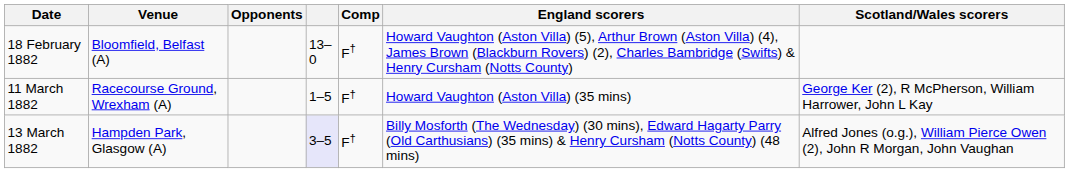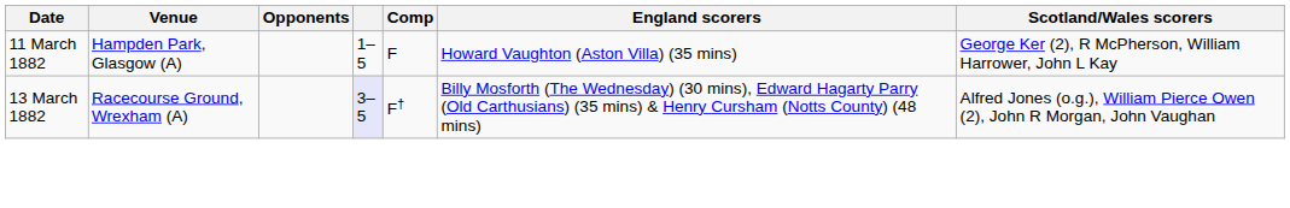 <table class="wikitable">
 <tr>
 <th>Date</th>
 <th>Venue</th>
 <th>Opponents</th>
 <th></th>
 <th>Comp</th>
 <th>England scorers</th>
 <th>Scotland/Wales scorers</th>
 </tr>
 <tr>
-<td>18 February 1882</td>
-<td><a href='#'>Bloomfield, Belfast</a> (A)</td>
-<td></td>
-<td>13–0</td>
-<td>F<sup>†</sup></td>
-<td><a href='#'>Howard Vaughton</a> (<a href='#'>Aston Villa</a>) (5), <a href='#'>Arthur Brown</a> (<a href='#'>Aston Villa</a>) (4),<br><a href='#'>James Brown</a> (<a href='#'>Blackburn Rovers</a>) (2), <a href='#'>Charles Bambridge</a> (<a href='#'>Swifts</a>) & <a href='#'>Henry Cursham</a> (<a href='#'>Notts County</a>)</td>
-<td></td>
-</tr>
-<tr>
 <td>11 March 1882</td>
-<td><a href='#'>Racecourse Ground</a>, <a href='#'>Wrexham</a> (A)</td>
+<td><a href='#'>Hampden Park</a>, Glasgow (A)</td>
 <td></td>
 <td>1–5</td>
-<td>F<sup>†</sup></td>
+<td>F</td>
 <td><a href='#'>Howard Vaughton</a> (<a href='#'>Aston Villa</a>) (35 mins)</td>
 <td><a href='#'>George Ker</a> (2), R McPherson, William Harrower, John L Kay</td>
 </tr>
 <tr>
 <td>13 March 1882</td>
-<td><a href='#'>Hampden Park</a>, Glasgow (A)</td>
+<td><a href='#'>Racecourse Ground</a>, <a href='#'>Wrexham</a> (A)</td>
 <td></td>
 <td style="background: lavender;">3–5</td>
 <td>F<sup>†</sup></td>
 <td><a href='#'>Billy Mosforth</a> (<a href='#'>The Wednesday</a>) (30 mins), <a href='#'>Edward Hagarty Parry</a> (<a href='#'>Old Carthusians</a>) (35 mins) & <a href='#'>Henry Cursham</a> (<a href='#'>Notts County</a>) (48 mins)</td>
 <td>Alfred Jones (o.g.), <a href='#'>William Pierce Owen</a> (2), John R Morgan, John Vaughan</td>
 </tr>
 </table>
